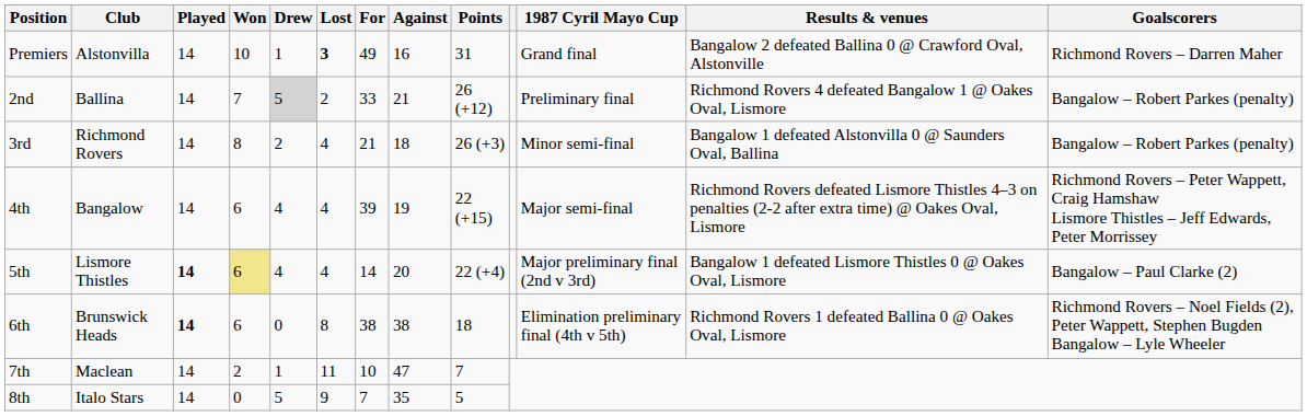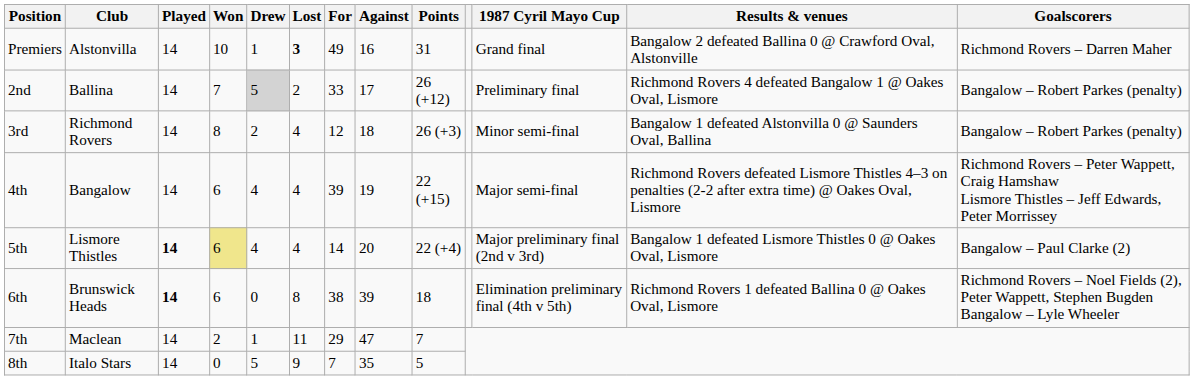 <table class="wikitable">
 <tr>
 <th>Position</th>
 <th>Club</th>
 <th>Played</th>
 <th>Won</th>
 <th>Drew</th>
 <th>Lost</th>
 <th>For</th>
 <th>Against</th>
 <th>Points</th>
 <th></th>
 <th>1987 Cyril Mayo Cup</th>
 <th>Results & venues</th>
 <th>Goalscorers</th>
 </tr>
 <tr>
 <td>Premiers</td>
 <td>Alstonvilla</td>
 <td>14</td>
 <td>10</td>
 <td>1</td>
 <td><strong>3</strong></td>
 <td>49</td>
 <td>16</td>
 <td>31</td>
 <td></td>
 <td>Grand final</td>
 <td>Bangalow 2 defeated Ballina 0 @ Crawford Oval, Alstonville</td>
 <td>Richmond Rovers – Darren Maher</td>
 </tr>
 <tr>
 <td>2nd</td>
 <td>Ballina</td>
 <td>14</td>
 <td>7</td>
 <td style="background: lightgrey;">5</td>
 <td>2</td>
 <td>33</td>
-<td>21</td>
+<td>17</td>
 <td>26 (+12)</td>
 <td></td>
 <td>Preliminary final</td>
 <td>Richmond Rovers 4 defeated Bangalow 1 @ Oakes Oval, Lismore</td>
 <td>Bangalow – Robert Parkes (penalty)</td>
 </tr>
 <tr>
 <td>3rd</td>
 <td>Richmond Rovers</td>
 <td>14</td>
 <td>8</td>
 <td>2</td>
 <td>4</td>
-<td>21</td>
+<td>12</td>
 <td>18</td>
 <td>26 (+3)</td>
 <td></td>
 <td>Minor semi-final</td>
 <td>Bangalow 1 defeated Alstonvilla 0 @ Saunders Oval, Ballina</td>
 <td>Bangalow – Robert Parkes (penalty)</td>
 </tr>
 <tr>
 <td>4th</td>
 <td>Bangalow</td>
 <td>14</td>
 <td>6</td>
 <td>4</td>
 <td>4</td>
 <td>39</td>
 <td>19</td>
 <td>22 (+15)</td>
 <td></td>
 <td>Major semi-final</td>
 <td>Richmond Rovers defeated Lismore Thistles 4–3 on penalties (2-2 after extra time) @ Oakes Oval, Lismore</td>
 <td>Richmond Rovers – Peter Wappett, Craig Hamshaw<br>Lismore Thistles – Jeff Edwards, Peter Morrissey</td>
 </tr>
 <tr>
 <td>5th</td>
 <td>Lismore Thistles</td>
 <td><strong>14</strong></td>
 <td style="background: khaki;">6</td>
 <td>4</td>
 <td>4</td>
 <td>14</td>
 <td>20</td>
 <td>22 (+4)</td>
 <td></td>
 <td>Major preliminary final (2nd v 3rd)</td>
 <td>Bangalow 1 defeated Lismore Thistles 0 @ Oakes Oval, Lismore</td>
 <td>Bangalow – Paul Clarke (2)</td>
 </tr>
 <tr>
 <td>6th</td>
 <td>Brunswick Heads</td>
 <td><strong>14</strong></td>
 <td>6</td>
 <td>0</td>
 <td>8</td>
 <td>38</td>
-<td>38</td>
+<td>39</td>
 <td>18</td>
 <td></td>
 <td>Elimination preliminary final (4th v 5th)</td>
 <td>Richmond Rovers 1 defeated Ballina 0 @ Oakes Oval, Lismore</td>
 <td>Richmond Rovers – Noel Fields (2), Peter Wappett, Stephen Bugden<br>Bangalow – Lyle Wheeler</td>
 </tr>
 <tr>
 <td>7th</td>
 <td>Maclean</td>
 <td>14</td>
 <td>2</td>
 <td>1</td>
 <td>11</td>
-<td>10</td>
+<td>29</td>
 <td>47</td>
 <td>7</td>
 </tr>
 <tr>
 <td>8th</td>
 <td>Italo Stars</td>
 <td>14</td>
 <td>0</td>
 <td>5</td>
 <td>9</td>
 <td>7</td>
 <td>35</td>
 <td>5</td>
 </tr>
 </table>
